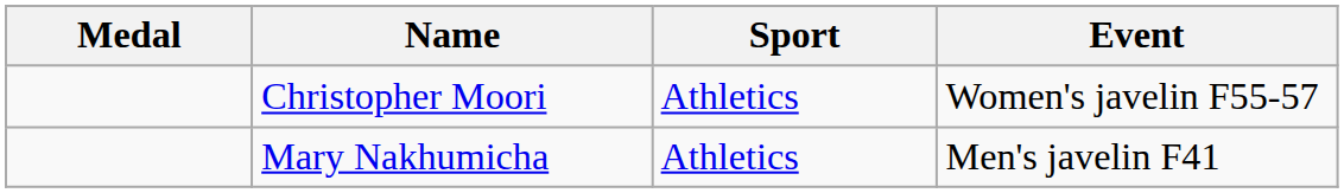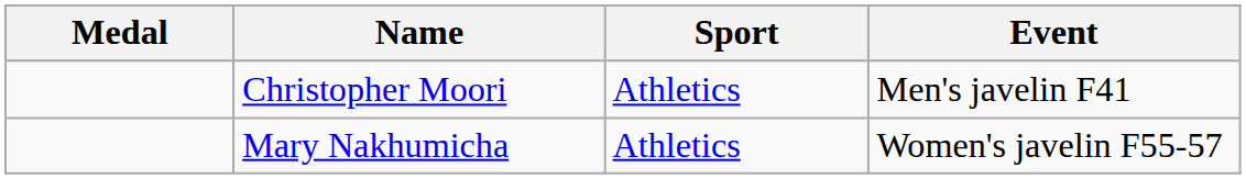 <table class="wikitable">
 <tr>
 <th style="width:6em">Medal</th>
 <th style="width:10em">Name</th>
 <th style="width:7em">Sport</th>
 <th style="width:10em">Event</th>
 </tr>
 <tr>
 <td></td>
 <td><a href='#'>Christopher Moori</a></td>
 <td><a href='#'>Athletics</a></td>
-<td>Women's javelin F55-57</td>
+<td>Men's javelin F41</td>
 </tr>
 <tr>
 <td></td>
 <td><a href='#'>Mary Nakhumicha</a></td>
 <td><a href='#'>Athletics</a></td>
-<td>Men's javelin F41</td>
+<td>Women's javelin F55-57</td>
 </tr>
 </table>
